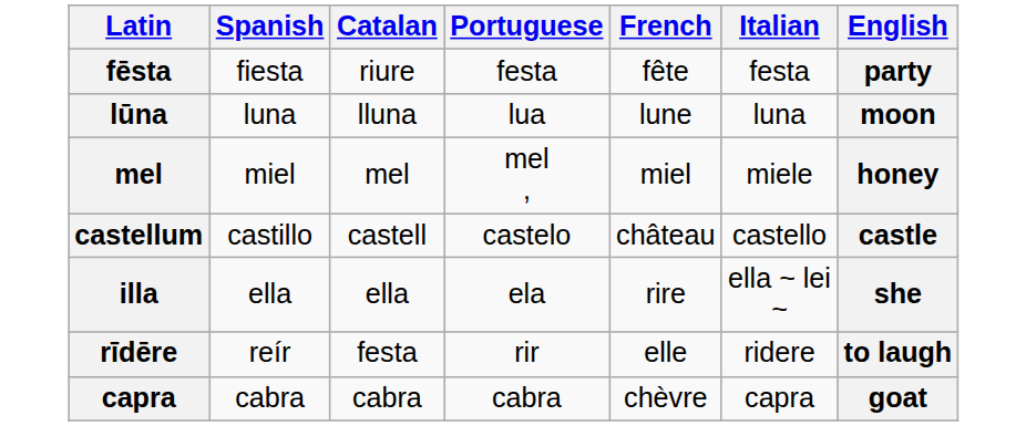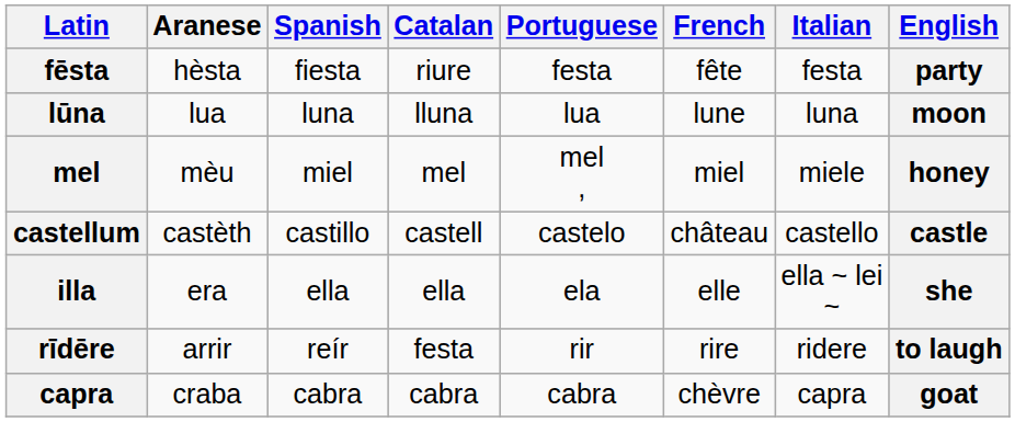 <table class="wikitable" style="margin: 1em auto 1em auto; text-align: center;">
 <tr>
 <th><a href='#'>Latin</a></th>
+<th>Aranese</th>
 <th><a href='#'>Spanish</a></th>
 <th><a href='#'>Catalan</a></th>
 <th><a href='#'>Portuguese</a></th>
 <th><a href='#'>French</a></th>
 <th><a href='#'>Italian</a></th>
 <th><a href='#'>English</a></th>
 </tr>
 <tr>
 <th>fēsta<br></th>
+<td>hèsta <br></td>
 <td>fiesta<br></td>
 <td>riure<br></td>
 <td>festa<br></td>
 <td>fête<br></td>
 <td>festa<br></td>
 <th>party</th>
 </tr>
 <tr>
 <th>lūna<br></th>
+<td>lua<br></td>
 <td>luna<br></td>
 <td>lluna<br></td>
 <td>lua<br></td>
 <td>lune<br></td>
 <td>luna<br></td>
 <th>moon</th>
 </tr>
 <tr>
 <th>mel<br></th>
+<td>mèu<br></td>
 <td>miel<br></td>
 <td>mel<br></td>
 <td>mel<br>, </td>
 <td>miel<br></td>
 <td>miele<br></td>
 <th>honey</th>
 </tr>
 <tr>
 <th>castellum<br></th>
+<td>castèth<br></td>
 <td>castillo<br></td>
 <td>castell<br></td>
 <td>castelo<br></td>
 <td>château<br></td>
 <td>castello<br></td>
 <th>castle</th>
 </tr>
 <tr>
 <th>illa<br></th>
+<td>era<br></td>
 <td>ella<br></td>
 <td>ella<br></td>
 <td>ela<br></td>
-<td>rire<br></td>
+<td>elle<br></td>
 <td>ella ~ lei<br> ~ </td>
 <th>she</th>
 </tr>
 <tr>
 <th>rīdēre<br></th>
+<td>arrir<br></td>
 <td>reír<br></td>
 <td>festa<br></td>
 <td>rir<br></td>
-<td>elle<br></td>
+<td>rire<br></td>
 <td>ridere<br></td>
 <th>to laugh</th>
 </tr>
 <tr>
 <th>capra<br></th>
+<td>craba<br></td>
 <td>cabra<br></td>
 <td>cabra<br></td>
 <td>cabra<br></td>
 <td>chèvre<br></td>
 <td>capra<br></td>
 <th>goat</th>
 </tr>
 </table>
